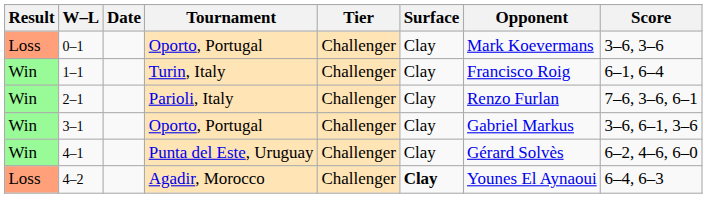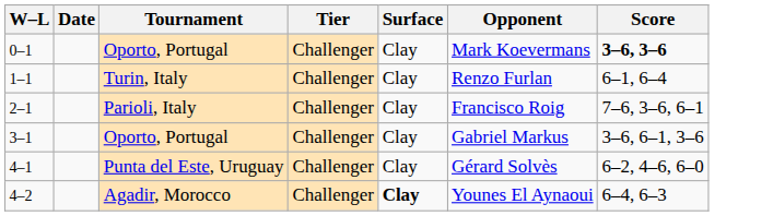 <table class="sortable wikitable">
 <tr>
-<th>Result</th>
 <th class="unsortable">W–L</th>
 <th>Date</th>
 <th>Tournament</th>
 <th>Tier</th>
 <th>Surface</th>
 <th>Opponent</th>
 <th class="unsortable">Score</th>
 </tr>
 <tr>
-<td style="background:#ffa07a;">Loss</td>
 <td><small>0–1</small></td>
 <td></td>
 <td style="background:moccasin;"><a href='#'>Oporto</a>, Portugal</td>
 <td style="background:moccasin;">Challenger</td>
 <td>Clay</td>
 <td> <a href='#'>Mark Koevermans</a></td>
-<td>3–6, 3–6</td>
+<td><strong>3–6, 3–6</strong></td>
 </tr>
 <tr>
-<td style="background:#98fb98;">Win</td>
 <td><small>1–1</small></td>
 <td></td>
 <td style="background:moccasin;"><a href='#'>Turin</a>, Italy</td>
 <td style="background:moccasin;">Challenger</td>
 <td>Clay</td>
-<td> <a href='#'>Francisco Roig</a></td>
+<td> <a href='#'>Renzo Furlan</a></td>
 <td>6–1, 6–4</td>
 </tr>
 <tr>
-<td style="background:#98fb98;">Win</td>
 <td><small>2–1</small></td>
 <td></td>
 <td style="background:moccasin;"><a href='#'>Parioli</a>, Italy</td>
 <td style="background:moccasin;">Challenger</td>
 <td>Clay</td>
-<td> <a href='#'>Renzo Furlan</a></td>
+<td> <a href='#'>Francisco Roig</a></td>
 <td>7–6, 3–6, 6–1</td>
 </tr>
 <tr>
-<td style="background:#98fb98;">Win</td>
 <td><small>3–1</small></td>
 <td></td>
 <td style="background:moccasin;"><a href='#'>Oporto</a>, Portugal</td>
 <td style="background:moccasin;">Challenger</td>
 <td>Clay</td>
 <td> <a href='#'>Gabriel Markus</a></td>
 <td>3–6, 6–1, 3–6</td>
 </tr>
 <tr>
-<td style="background:#98fb98;">Win</td>
 <td><small>4–1</small></td>
 <td></td>
 <td style="background:moccasin;"><a href='#'>Punta del Este</a>, Uruguay</td>
 <td style="background:moccasin;">Challenger</td>
 <td>Clay</td>
 <td> <a href='#'>Gérard Solvès</a></td>
 <td>6–2, 4–6, 6–0</td>
 </tr>
 <tr>
-<td style="background:#ffa07a;">Loss</td>
 <td><small>4–2</small></td>
 <td></td>
 <td style="background:moccasin;"><a href='#'>Agadir</a>, Morocco</td>
 <td style="background:moccasin;">Challenger</td>
 <td><strong>Clay</strong></td>
 <td> <a href='#'>Younes El Aynaoui</a></td>
 <td>6–4, 6–3</td>
 </tr>
 </table>
